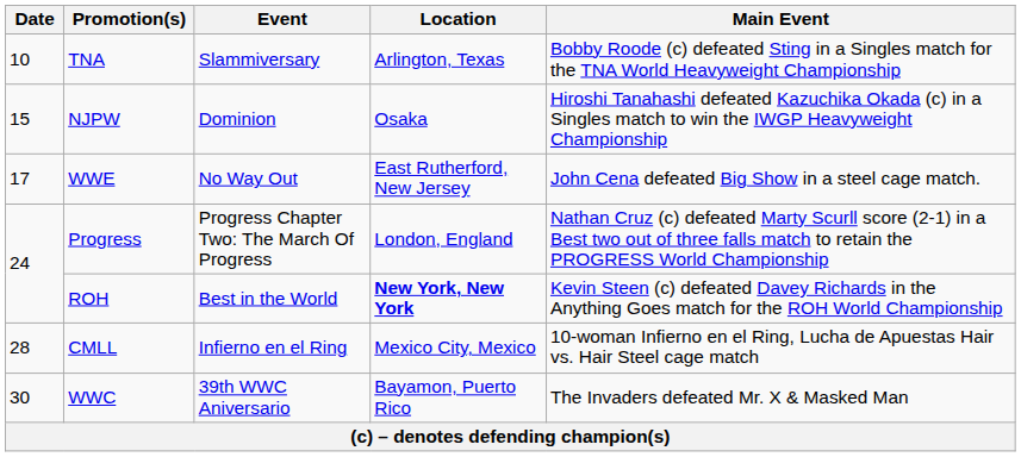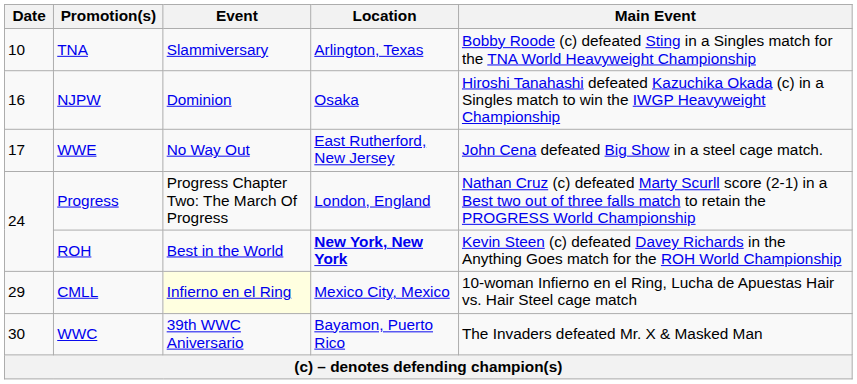 <table class="wikitable" style="width:100%;">
 <tr>
 <th width=5%>Date</th>
 <th width=5%>Promotion(s)</th>
 <th width=15%>Event</th>
 <th width=15%>Location</th>
 <th width=40%>Main Event</th>
 </tr>
 <tr>
 <td>10</td>
 <td><a href='#'>TNA</a></td>
 <td><a href='#'>Slammiversary</a></td>
 <td><a href='#'>Arlington, Texas</a></td>
 <td><a href='#'>Bobby Roode</a> (c) defeated <a href='#'>Sting</a> in a Singles match for the <a href='#'>TNA World Heavyweight Championship</a></td>
 </tr>
 <tr>
-<td>15</td>
+<td>16</td>
 <td><a href='#'>NJPW</a></td>
 <td><a href='#'>Dominion</a></td>
 <td><a href='#'>Osaka</a></td>
 <td><a href='#'>Hiroshi Tanahashi</a> defeated <a href='#'>Kazuchika Okada</a> (c) in a Singles match to win the <a href='#'>IWGP Heavyweight Championship</a></td>
 </tr>
 <tr>
 <td>17</td>
 <td><a href='#'>WWE</a></td>
 <td><a href='#'>No Way Out</a></td>
 <td><a href='#'>East Rutherford, New Jersey</a></td>
 <td><a href='#'>John Cena</a> defeated <a href='#'>Big Show</a> in a steel cage match.<br></td>
 </tr>
 <tr>
 <td rowspan=2>24</td>
 <td><a href='#'>Progress</a></td>
 <td>Progress Chapter Two: The March Of Progress</td>
 <td><a href='#'>London, England</a></td>
 <td><a href='#'>Nathan Cruz</a> (c) defeated <a href='#'>Marty Scurll</a> score (2-1) in a <a href='#'>Best two out of three falls match</a> to retain the <a href='#'>PROGRESS World Championship</a></td>
 </tr>
 <tr>
 <td><a href='#'>ROH</a></td>
 <td><a href='#'>Best in the World</a></td>
 <td><strong><a href='#'>New York, New York</a></strong></td>
 <td><a href='#'>Kevin Steen</a> (c) defeated <a href='#'>Davey Richards</a> in the Anything Goes match for the <a href='#'>ROH World Championship</a></td>
 </tr>
 <tr>
-<td>28</td>
+<td>29</td>
 <td><a href='#'>CMLL</a></td>
-<td><a href='#'>Infierno en el Ring</a></td>
+<td style="background: lightyellow;"><a href='#'>Infierno en el Ring</a></td>
 <td><a href='#'>Mexico City, Mexico</a></td>
 <td>10-woman Infierno en el Ring, Lucha de Apuestas Hair vs. Hair Steel cage match</td>
 </tr>
 <tr>
 <td>30</td>
 <td><a href='#'>WWC</a></td>
 <td><a href='#'>39th WWC Aniversario</a></td>
 <td><a href='#'>Bayamon, Puerto Rico</a></td>
 <td>The Invaders defeated Mr. X & Masked Man</td>
 </tr>
 <tr>
 <th colspan="6">(c) – denotes defending champion(s)</th>
 </tr>
 </table>
